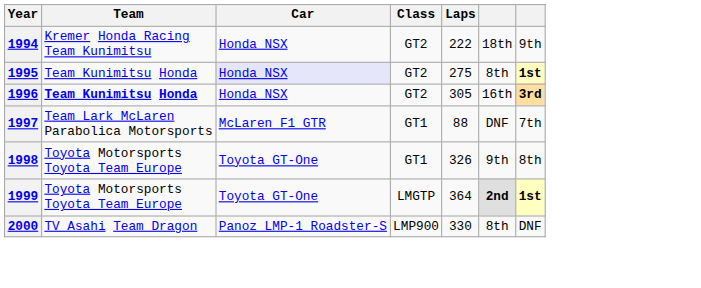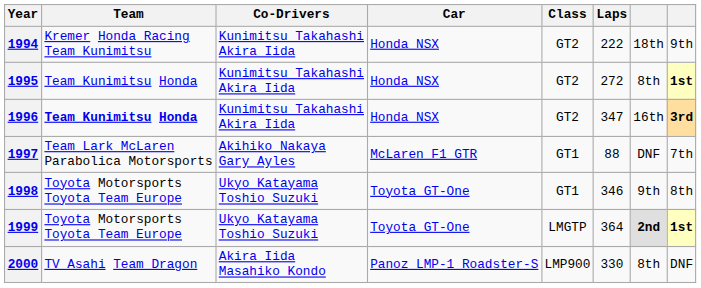 <table class="wikitable" style="text-align:center; font-size:90%">
 <tr>
 <th>Year</th>
 <th>Team</th>
+<th>Co-Drivers</th>
 <th>Car</th>
 <th>Class</th>
 <th>Laps</th>
 <th></th>
 <th></th>
 </tr>
 <tr>
 <th><a href='#'>1994</a></th>
 <td align="left"> <a href='#'>Kremer</a> <a href='#'>Honda Racing</a><br> <a href='#'>Team Kunimitsu</a></td>
+<td align="left"> <a href='#'>Kunimitsu Takahashi</a><br> <a href='#'>Akira Iida</a></td>
 <td align="left"><a href='#'>Honda NSX</a></td>
 <td>GT2</td>
 <td>222</td>
 <td>18th</td>
 <td>9th</td>
 </tr>
 <tr>
 <th><a href='#'>1995</a></th>
 <td align="left"> <a href='#'>Team Kunimitsu</a> <a href='#'>Honda</a></td>
-<td align="left" style="background: lavender;"><a href='#'>Honda NSX</a></td>
+<td align="left"> <a href='#'>Kunimitsu Takahashi</a><br> <a href='#'>Akira Iida</a></td>
+<td align="left"><a href='#'>Honda NSX</a></td>
 <td>GT2</td>
-<td>275</td>
+<td>272</td>
 <td>8th</td>
 <td style="background:#FFFFBF;"><strong>1st</strong></td>
 </tr>
 <tr>
 <th><a href='#'>1996</a></th>
 <td align="left"><strong> <a href='#'>Team Kunimitsu</a> <a href='#'>Honda</a></strong></td>
+<td align="left"> <a href='#'>Kunimitsu Takahashi</a><br> <a href='#'>Akira Iida</a></td>
 <td align="left"><a href='#'>Honda NSX</a></td>
 <td>GT2</td>
-<td>305</td>
+<td>347</td>
 <td>16th</td>
 <td style="background:#FFDF9F;"><strong>3rd</strong></td>
 </tr>
 <tr>
 <th><a href='#'>1997</a></th>
 <td align="left"> <a href='#'>Team Lark McLaren</a><br> Parabolica Motorsports</td>
+<td align="left"> <a href='#'>Akihiko Nakaya</a><br> <a href='#'>Gary Ayles</a></td>
 <td align="left"><a href='#'>McLaren F1 GTR</a></td>
 <td>GT1</td>
 <td>88</td>
 <td>DNF</td>
 <td>7th</td>
 </tr>
 <tr>
 <th><a href='#'>1998</a></th>
 <td align="left"> <a href='#'>Toyota</a> Motorsports<br> <a href='#'>Toyota Team Europe</a></td>
+<td align="left"> <a href='#'>Ukyo Katayama</a><br> <a href='#'>Toshio Suzuki</a></td>
 <td align="left"><a href='#'>Toyota GT-One</a></td>
 <td>GT1</td>
-<td>326</td>
+<td>346</td>
 <td>9th</td>
 <td>8th</td>
 </tr>
 <tr>
 <th><a href='#'>1999</a></th>
 <td align="left"> <a href='#'>Toyota</a> Motorsports<br> <a href='#'>Toyota Team Europe</a></td>
+<td align="left"> <a href='#'>Ukyo Katayama</a><br> <a href='#'>Toshio Suzuki</a></td>
 <td align="left"><a href='#'>Toyota GT-One</a></td>
 <td>LMGTP</td>
 <td>364</td>
 <td style="background:#DFDFDF;"><strong>2nd</strong></td>
 <td style="background:#FFFFBF;"><strong>1st</strong></td>
 </tr>
 <tr>
 <th><a href='#'>2000</a></th>
 <td align="left"> <a href='#'>TV Asahi</a> <a href='#'>Team Dragon</a></td>
+<td align="left"> <a href='#'>Akira Iida</a><br> <a href='#'>Masahiko Kondo</a></td>
 <td align="left"><a href='#'>Panoz LMP-1 Roadster-S</a></td>
 <td>LMP900</td>
 <td>330</td>
 <td>8th</td>
 <td>DNF</td>
 </tr>
 </table>
